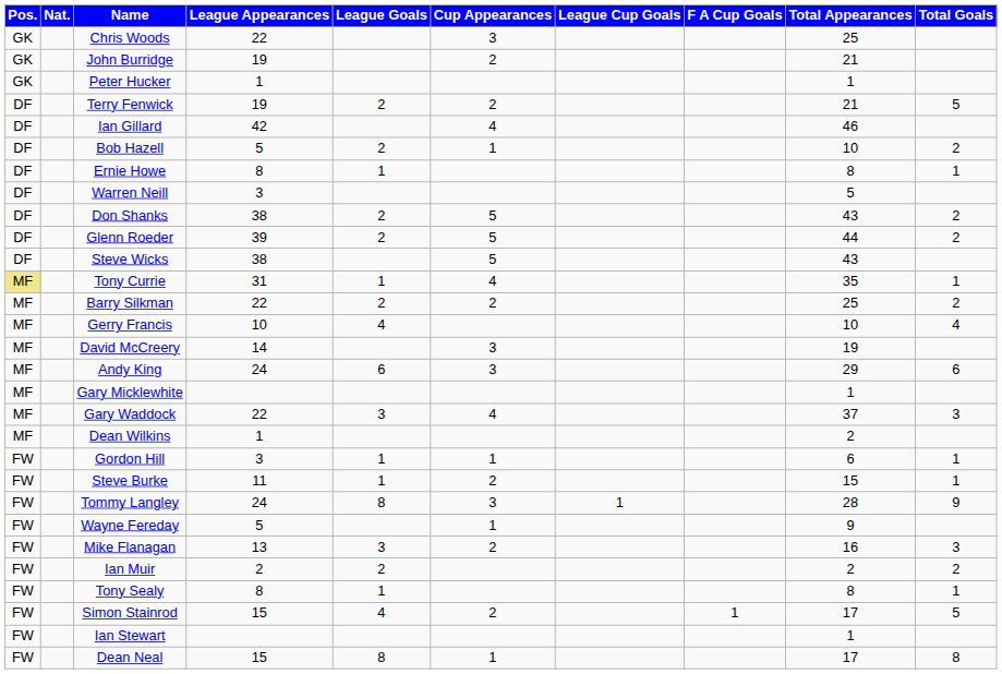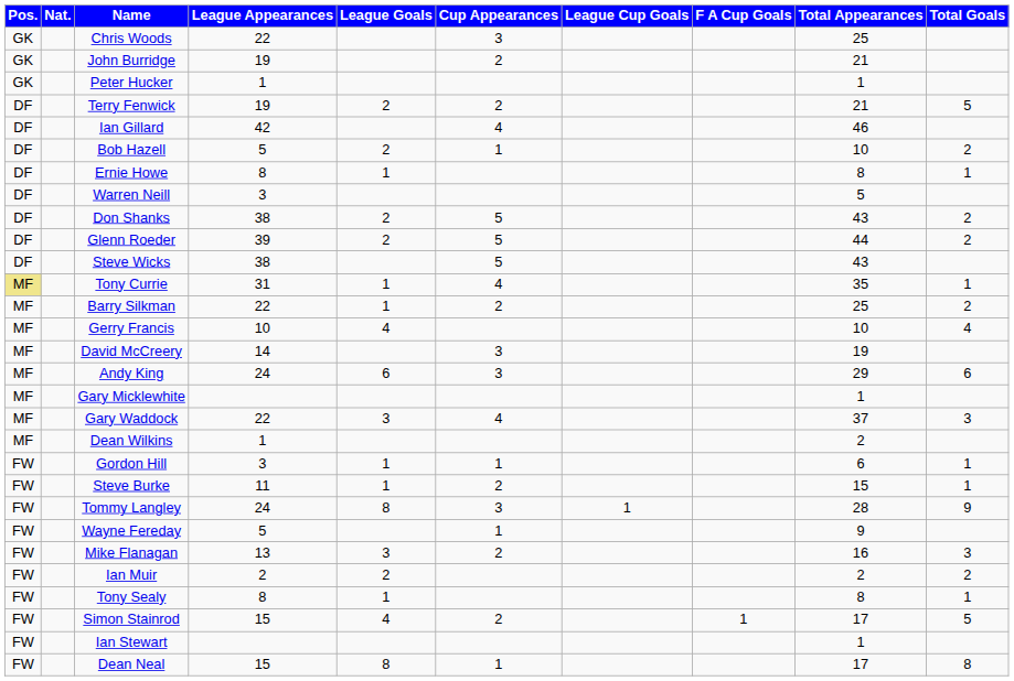 <table class="wikitable plainrowheaders" style="text-align:center">
 <tr>
 <th style="background:#0000FF; color:#FFFFFF; text-align:center;">Pos.</th>
 <th style="background:#0000FF; color:#FFFFFF; text-align:center;">Nat.</th>
 <th style="background:#0000FF; color:#FFFFFF; text-align:center;">Name</th>
 <th style="background:#0000FF; color:#FFFFFF; text-align:center;">League Appearances</th>
 <th style="background:#0000FF; color:#FFFFFF; text-align:center;">League Goals</th>
 <th style="background:#0000FF; color:#FFFFFF; text-align:center;">Cup Appearances</th>
 <th style="background:#0000FF; color:#FFFFFF; text-align:center;">League Cup Goals</th>
 <th style="background:#0000FF; color:#FFFFFF; text-align:center;">F A Cup Goals</th>
 <th style="background:#0000FF; color:#FFFFFF; text-align:center;">Total Appearances</th>
 <th style="background:#0000FF; color:#FFFFFF; text-align:center;">Total Goals</th>
 </tr>
 <tr>
 <td>GK</td>
 <td></td>
 <td><a href='#'>Chris Woods</a></td>
 <td>22</td>
 <td></td>
 <td>3</td>
 <td></td>
 <td></td>
 <td>25</td>
 <td></td>
 </tr>
 <tr>
 <td>GK</td>
 <td></td>
 <td><a href='#'>John Burridge</a></td>
 <td>19</td>
 <td></td>
 <td>2</td>
 <td></td>
 <td></td>
 <td>21</td>
 <td></td>
 </tr>
 <tr>
 <td>GK</td>
 <td></td>
 <td><a href='#'>Peter Hucker</a></td>
 <td>1</td>
 <td></td>
 <td></td>
 <td></td>
 <td></td>
 <td>1</td>
 <td></td>
 </tr>
 <tr>
 <td>DF</td>
 <td></td>
 <td><a href='#'>Terry Fenwick</a></td>
 <td>19</td>
 <td>2</td>
 <td>2</td>
 <td></td>
 <td></td>
 <td>21</td>
 <td>5</td>
 </tr>
 <tr>
 <td>DF</td>
 <td></td>
 <td><a href='#'>Ian Gillard</a></td>
 <td>42</td>
 <td></td>
 <td>4</td>
 <td></td>
 <td></td>
 <td>46</td>
 <td></td>
 </tr>
 <tr>
 <td>DF</td>
 <td></td>
 <td><a href='#'>Bob Hazell</a></td>
 <td>5</td>
 <td>2</td>
 <td>1</td>
 <td></td>
 <td></td>
 <td>10</td>
 <td>2</td>
 </tr>
 <tr>
 <td>DF</td>
 <td></td>
 <td><a href='#'>Ernie Howe</a></td>
 <td>8</td>
 <td>1</td>
 <td></td>
 <td></td>
 <td></td>
 <td>8</td>
 <td>1</td>
 </tr>
 <tr>
 <td>DF</td>
 <td></td>
 <td><a href='#'>Warren Neill</a></td>
 <td>3</td>
 <td></td>
 <td></td>
 <td></td>
 <td></td>
 <td>5</td>
 <td></td>
 </tr>
 <tr>
 <td>DF</td>
 <td></td>
 <td><a href='#'>Don Shanks</a></td>
 <td>38</td>
 <td>2</td>
 <td>5</td>
 <td></td>
 <td></td>
 <td>43</td>
 <td>2</td>
 </tr>
 <tr>
 <td>DF</td>
 <td></td>
 <td><a href='#'>Glenn Roeder</a></td>
 <td>39</td>
 <td>2</td>
 <td>5</td>
 <td></td>
 <td></td>
 <td>44</td>
 <td>2</td>
 </tr>
 <tr>
 <td>DF</td>
 <td></td>
 <td><a href='#'>Steve Wicks</a></td>
 <td>38</td>
 <td></td>
 <td>5</td>
 <td></td>
 <td></td>
 <td>43</td>
 <td></td>
 </tr>
 <tr>
 <td style="background: khaki;">MF</td>
 <td></td>
 <td><a href='#'>Tony Currie</a></td>
 <td>31</td>
 <td>1</td>
 <td>4</td>
 <td></td>
 <td></td>
 <td>35</td>
 <td>1</td>
 </tr>
 <tr>
 <td>MF</td>
 <td></td>
 <td><a href='#'>Barry Silkman</a></td>
 <td>22</td>
-<td>2</td>
+<td>1</td>
 <td>2</td>
 <td></td>
 <td></td>
 <td>25</td>
 <td>2</td>
 </tr>
 <tr>
 <td>MF</td>
 <td></td>
 <td><a href='#'>Gerry Francis</a></td>
 <td>10</td>
 <td>4</td>
 <td></td>
 <td></td>
 <td></td>
 <td>10</td>
 <td>4</td>
 </tr>
 <tr>
 <td>MF</td>
 <td></td>
 <td><a href='#'>David McCreery</a></td>
 <td>14</td>
 <td></td>
 <td>3</td>
 <td></td>
 <td></td>
 <td>19</td>
 <td></td>
 </tr>
 <tr>
 <td>MF</td>
 <td></td>
 <td><a href='#'>Andy King</a></td>
 <td>24</td>
 <td>6</td>
 <td>3</td>
 <td></td>
 <td></td>
 <td>29</td>
 <td>6</td>
 </tr>
 <tr>
 <td>MF</td>
 <td></td>
 <td><a href='#'>Gary Micklewhite</a></td>
 <td></td>
 <td></td>
 <td></td>
 <td></td>
 <td></td>
 <td>1</td>
 <td></td>
 </tr>
 <tr>
 <td>MF</td>
 <td></td>
 <td><a href='#'>Gary Waddock</a></td>
 <td>22</td>
 <td>3</td>
 <td>4</td>
 <td></td>
 <td></td>
 <td>37</td>
 <td>3</td>
 </tr>
 <tr>
 <td>MF</td>
 <td></td>
 <td><a href='#'>Dean Wilkins</a></td>
 <td>1</td>
 <td></td>
 <td></td>
 <td></td>
 <td></td>
 <td>2</td>
 <td></td>
 </tr>
 <tr>
 <td>FW</td>
 <td></td>
 <td><a href='#'>Gordon Hill</a></td>
 <td>3</td>
 <td>1</td>
 <td>1</td>
 <td></td>
 <td></td>
 <td>6</td>
 <td>1</td>
 </tr>
 <tr>
 <td>FW</td>
 <td></td>
 <td><a href='#'>Steve Burke</a></td>
 <td>11</td>
 <td>1</td>
 <td>2</td>
 <td></td>
 <td></td>
 <td>15</td>
 <td>1</td>
 </tr>
 <tr>
 <td>FW</td>
 <td></td>
 <td><a href='#'>Tommy Langley</a></td>
 <td>24</td>
 <td>8</td>
 <td>3</td>
 <td>1</td>
 <td></td>
 <td>28</td>
 <td>9</td>
 </tr>
 <tr>
 <td>FW</td>
 <td></td>
 <td><a href='#'>Wayne Fereday</a></td>
 <td>5</td>
 <td></td>
 <td>1</td>
 <td></td>
 <td></td>
 <td>9</td>
 <td></td>
 </tr>
 <tr>
 <td>FW</td>
 <td></td>
 <td><a href='#'>Mike Flanagan</a></td>
 <td>13</td>
 <td>3</td>
 <td>2</td>
 <td></td>
 <td></td>
 <td>16</td>
 <td>3</td>
 </tr>
 <tr>
 <td>FW</td>
 <td></td>
 <td><a href='#'>Ian Muir</a></td>
 <td>2</td>
 <td>2</td>
 <td></td>
 <td></td>
 <td></td>
 <td>2</td>
 <td>2</td>
 </tr>
 <tr>
 <td>FW</td>
 <td></td>
 <td><a href='#'>Tony Sealy</a></td>
 <td>8</td>
 <td>1</td>
 <td></td>
 <td></td>
 <td></td>
 <td>8</td>
 <td>1</td>
 </tr>
 <tr>
 <td>FW</td>
 <td></td>
 <td><a href='#'>Simon Stainrod</a></td>
 <td>15</td>
 <td>4</td>
 <td>2</td>
 <td></td>
 <td>1</td>
 <td>17</td>
 <td>5</td>
 </tr>
 <tr>
 <td>FW</td>
 <td></td>
 <td><a href='#'>Ian Stewart</a></td>
 <td></td>
 <td></td>
 <td></td>
 <td></td>
 <td></td>
 <td>1</td>
 <td></td>
 </tr>
 <tr>
 <td>FW</td>
 <td></td>
 <td><a href='#'>Dean Neal</a></td>
 <td>15</td>
 <td>8</td>
 <td>1</td>
 <td></td>
 <td></td>
 <td>17</td>
 <td>8</td>
 </tr>
 </table>
